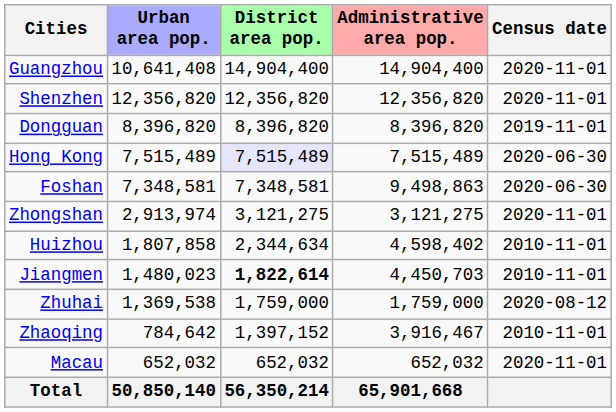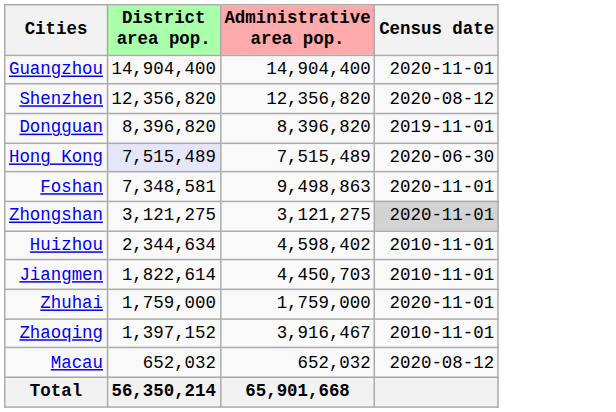 <table class="wikitable sortable" style="font-size:90%; text-align:right;">
 <tr>
 <th>Cities</th>
-<th style="background-color: #aaaaff;">Urban<br>area pop.</th>
 <th style="background-color: #aaffaa;">District<br>area pop.</th>
 <th style="background-color: #ffaaaa;">Administrative<br>area pop.</th>
 <th>Census date</th>
 </tr>
 <tr>
 <td><a href='#'>Guangzhou</a></td>
-<td>10,641,408</td>
 <td>14,904,400</td>
 <td>14,904,400</td>
 <td>2020-11-01</td>
 </tr>
 <tr>
 <td><a href='#'>Shenzhen</a></td>
 <td>12,356,820</td>
 <td>12,356,820</td>
-<td>12,356,820</td>
-<td>2020-11-01</td>
+<td>2020-08-12</td>
 </tr>
 <tr>
 <td><a href='#'>Dongguan</a></td>
-<td>8,396,820</td>
 <td>8,396,820</td>
 <td>8,396,820</td>
 <td>2019-11-01</td>
 </tr>
 <tr>
 <td><a href='#'>Hong Kong</a></td>
-<td>7,515,489</td>
 <td style="background: lavender;">7,515,489</td>
 <td>7,515,489</td>
 <td>2020-06-30</td>
 </tr>
 <tr>
 <td><a href='#'>Foshan</a></td>
 <td>7,348,581</td>
-<td>7,348,581</td>
 <td>9,498,863</td>
-<td>2020-06-30</td>
+<td>2020-11-01</td>
 </tr>
 <tr>
 <td><a href='#'>Zhongshan</a></td>
-<td>2,913,974</td>
 <td>3,121,275</td>
 <td>3,121,275</td>
-<td>2020-11-01</td>
+<td style="background: lightgrey;">2020-11-01</td>
 </tr>
 <tr>
 <td><a href='#'>Huizhou</a></td>
-<td>1,807,858</td>
 <td>2,344,634</td>
 <td>4,598,402</td>
 <td>2010-11-01</td>
 </tr>
 <tr>
 <td><a href='#'>Jiangmen</a></td>
-<td>1,480,023</td>
-<td><strong>1,822,614</strong></td>
+<td>1,822,614</td>
 <td>4,450,703</td>
 <td>2010-11-01</td>
 </tr>
 <tr>
 <td><a href='#'>Zhuhai</a></td>
-<td>1,369,538</td>
 <td>1,759,000</td>
 <td>1,759,000</td>
-<td>2020-08-12</td>
+<td>2020-11-01</td>
 </tr>
 <tr>
 <td><a href='#'>Zhaoqing</a></td>
-<td>784,642</td>
 <td>1,397,152</td>
 <td>3,916,467</td>
 <td>2010-11-01</td>
 </tr>
 <tr>
 <td><a href='#'>Macau</a></td>
 <td>652,032</td>
 <td>652,032</td>
-<td>652,032</td>
-<td>2020-11-01</td>
+<td>2020-08-12</td>
 </tr>
 <tr>
 <th>Total</th>
-<th>50,850,140</th>
 <th>56,350,214</th>
 <th>65,901,668</th>
 <th></th>
 </tr>
 </table>
